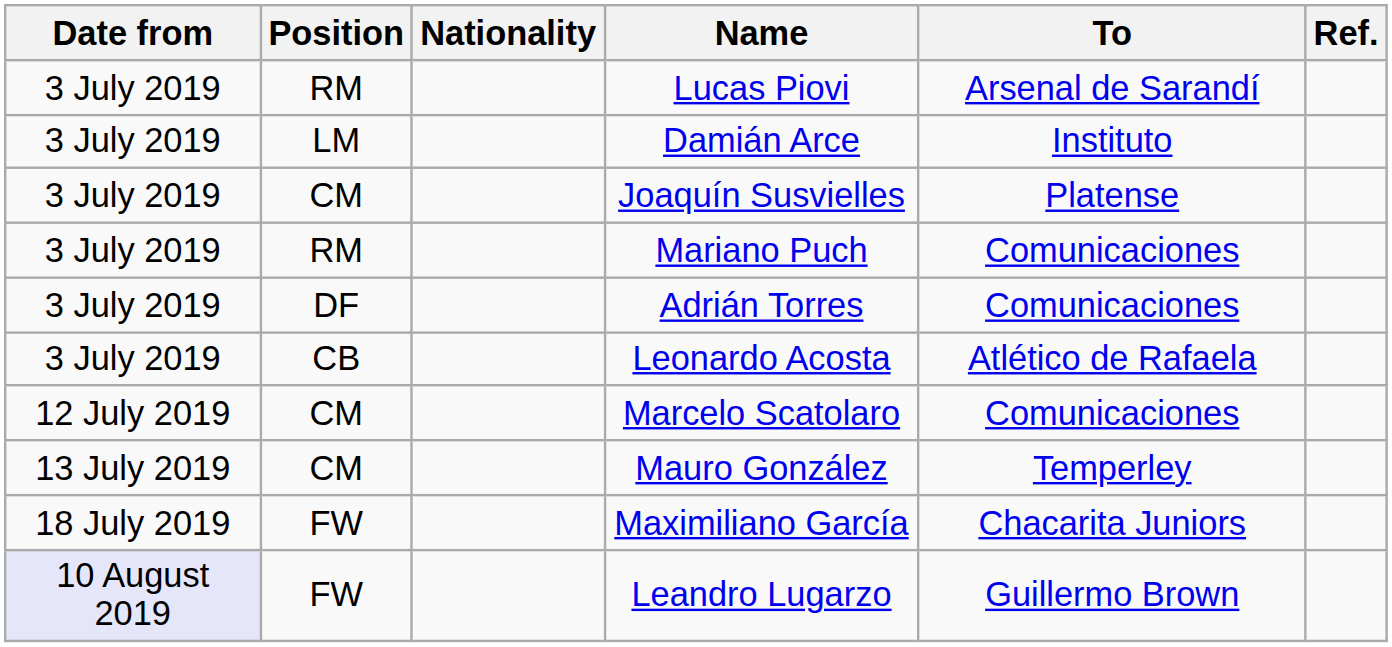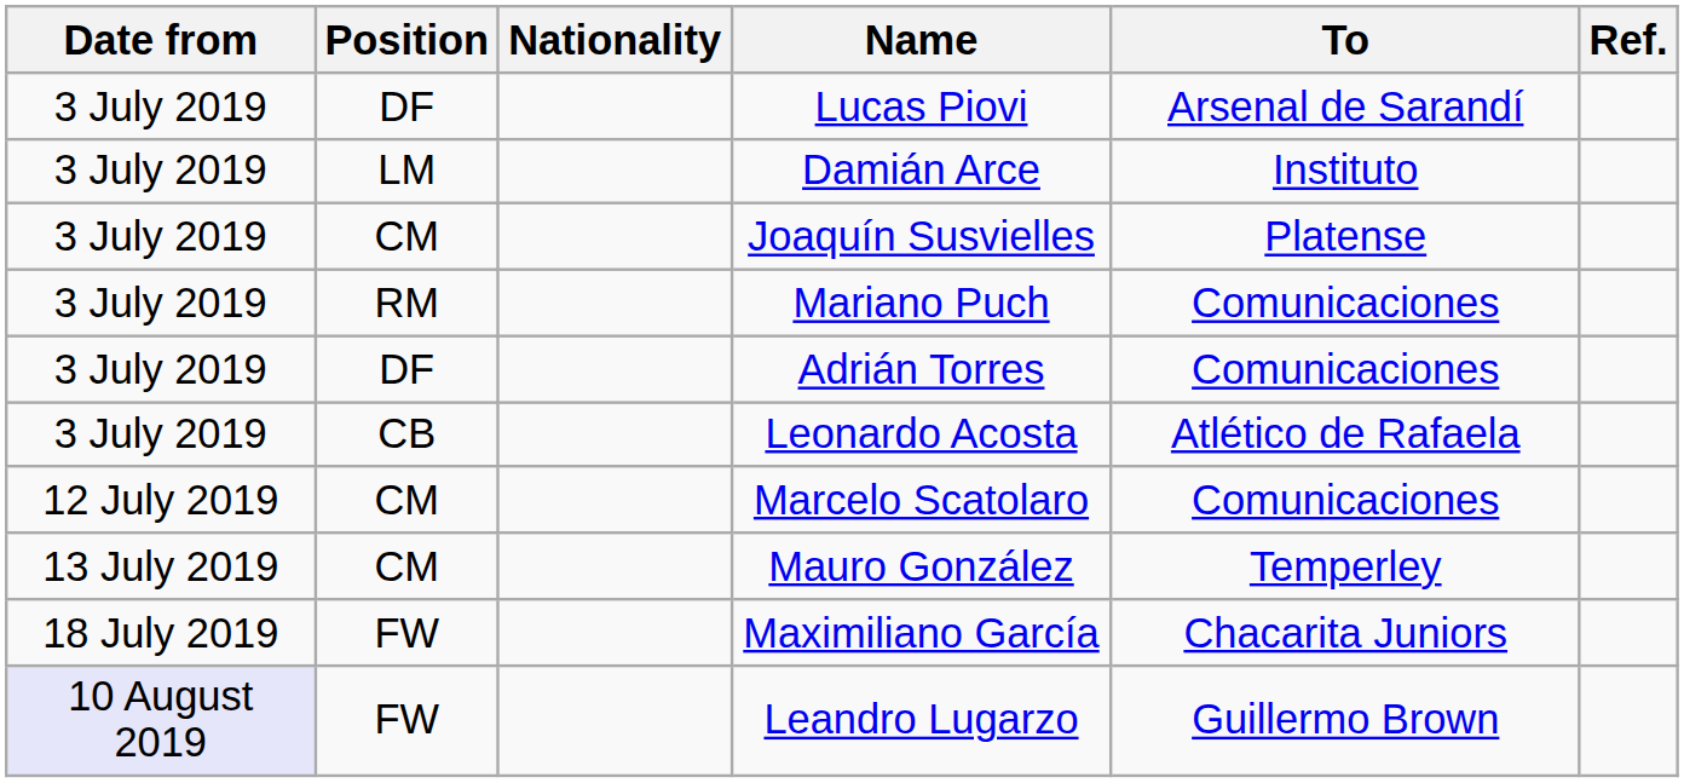 <table class="wikitable" style="text-align:center; font-size:90%; ">
 <tr>
 <th style="background:#; color:#; width:100px;">Date from</th>
 <th style="background:#; color:#; width:50px;">Position</th>
 <th style="background:#; color:#; width:50px;">Nationality</th>
 <th style="background:#; color:#; width:125px;">Name</th>
 <th style="background:#; color:#; width:155px;">To</th>
 <th style="background:#; color:#; width:25px;">Ref.</th>
 </tr>
 <tr>
 <td>3 July 2019</td>
-<td>RM</td>
+<td>DF</td>
 <td></td>
 <td><a href='#'>Lucas Piovi</a></td>
 <td> <a href='#'>Arsenal de Sarandí</a></td>
 <td></td>
 </tr>
 <tr>
 <td>3 July 2019</td>
 <td>LM</td>
 <td></td>
 <td><a href='#'>Damián Arce</a></td>
 <td> <a href='#'>Instituto</a></td>
 <td></td>
 </tr>
 <tr>
 <td>3 July 2019</td>
 <td>CM</td>
 <td></td>
 <td><a href='#'>Joaquín Susvielles</a></td>
 <td> <a href='#'>Platense</a></td>
 <td></td>
 </tr>
 <tr>
 <td>3 July 2019</td>
 <td>RM</td>
 <td></td>
 <td><a href='#'>Mariano Puch</a></td>
 <td> <a href='#'>Comunicaciones</a></td>
 <td></td>
 </tr>
 <tr>
 <td>3 July 2019</td>
 <td>DF</td>
 <td></td>
 <td><a href='#'>Adrián Torres</a></td>
 <td> <a href='#'>Comunicaciones</a></td>
 <td></td>
 </tr>
 <tr>
 <td>3 July 2019</td>
 <td>CB</td>
 <td></td>
 <td><a href='#'>Leonardo Acosta</a></td>
 <td> <a href='#'>Atlético de Rafaela</a></td>
 <td></td>
 </tr>
 <tr>
 <td>12 July 2019</td>
 <td>CM</td>
 <td></td>
 <td><a href='#'>Marcelo Scatolaro</a></td>
 <td> <a href='#'>Comunicaciones</a></td>
 <td></td>
 </tr>
 <tr>
 <td>13 July 2019</td>
 <td>CM</td>
 <td></td>
 <td><a href='#'>Mauro González</a></td>
 <td> <a href='#'>Temperley</a></td>
 <td></td>
 </tr>
 <tr>
 <td>18 July 2019</td>
 <td>FW</td>
 <td></td>
 <td><a href='#'>Maximiliano García</a></td>
 <td> <a href='#'>Chacarita Juniors</a></td>
 <td></td>
 </tr>
 <tr>
 <td style="background: lavender;">10 August 2019</td>
 <td>FW</td>
 <td></td>
 <td><a href='#'>Leandro Lugarzo</a></td>
 <td> <a href='#'>Guillermo Brown</a></td>
 <td></td>
 </tr>
 </table>
